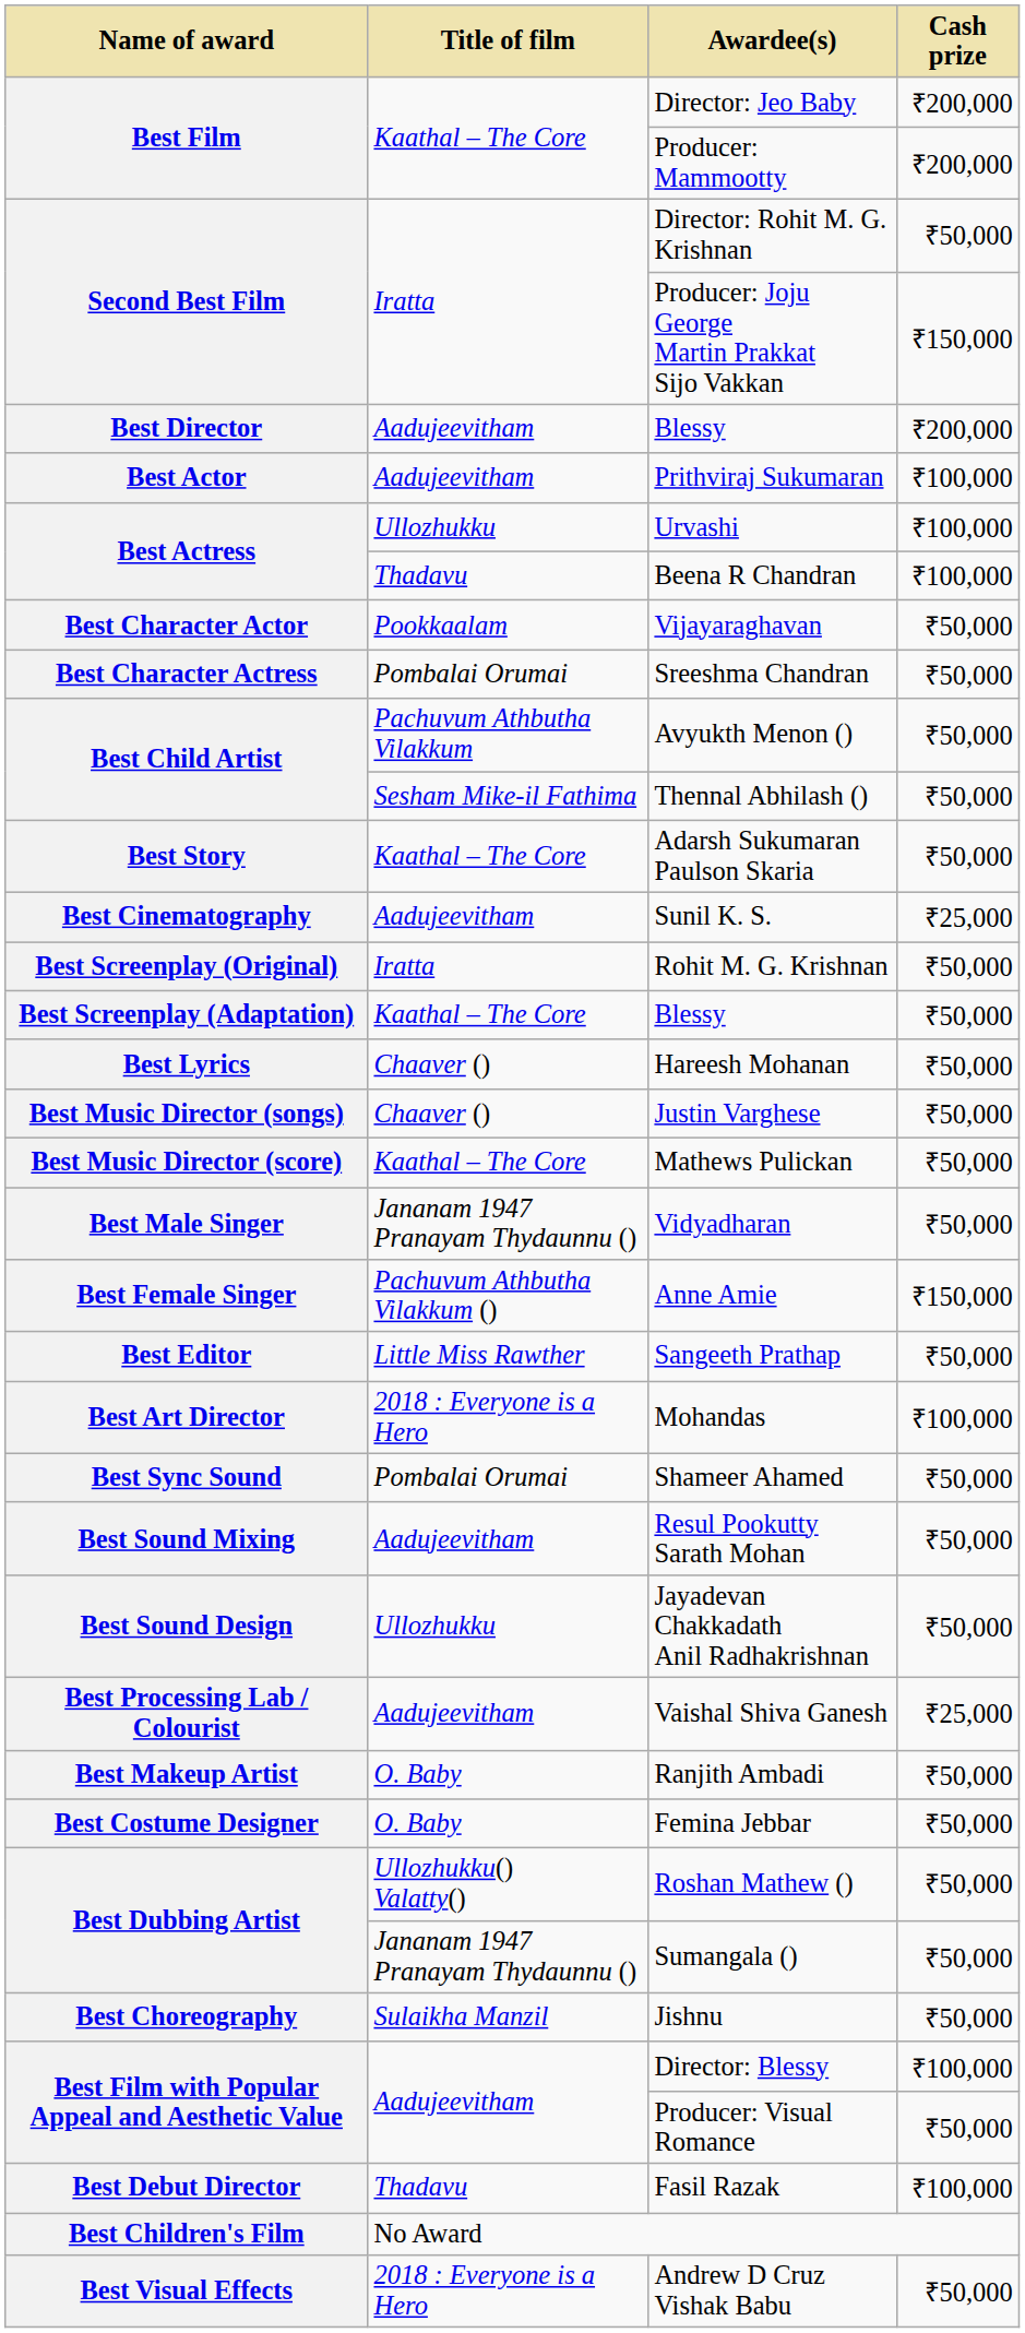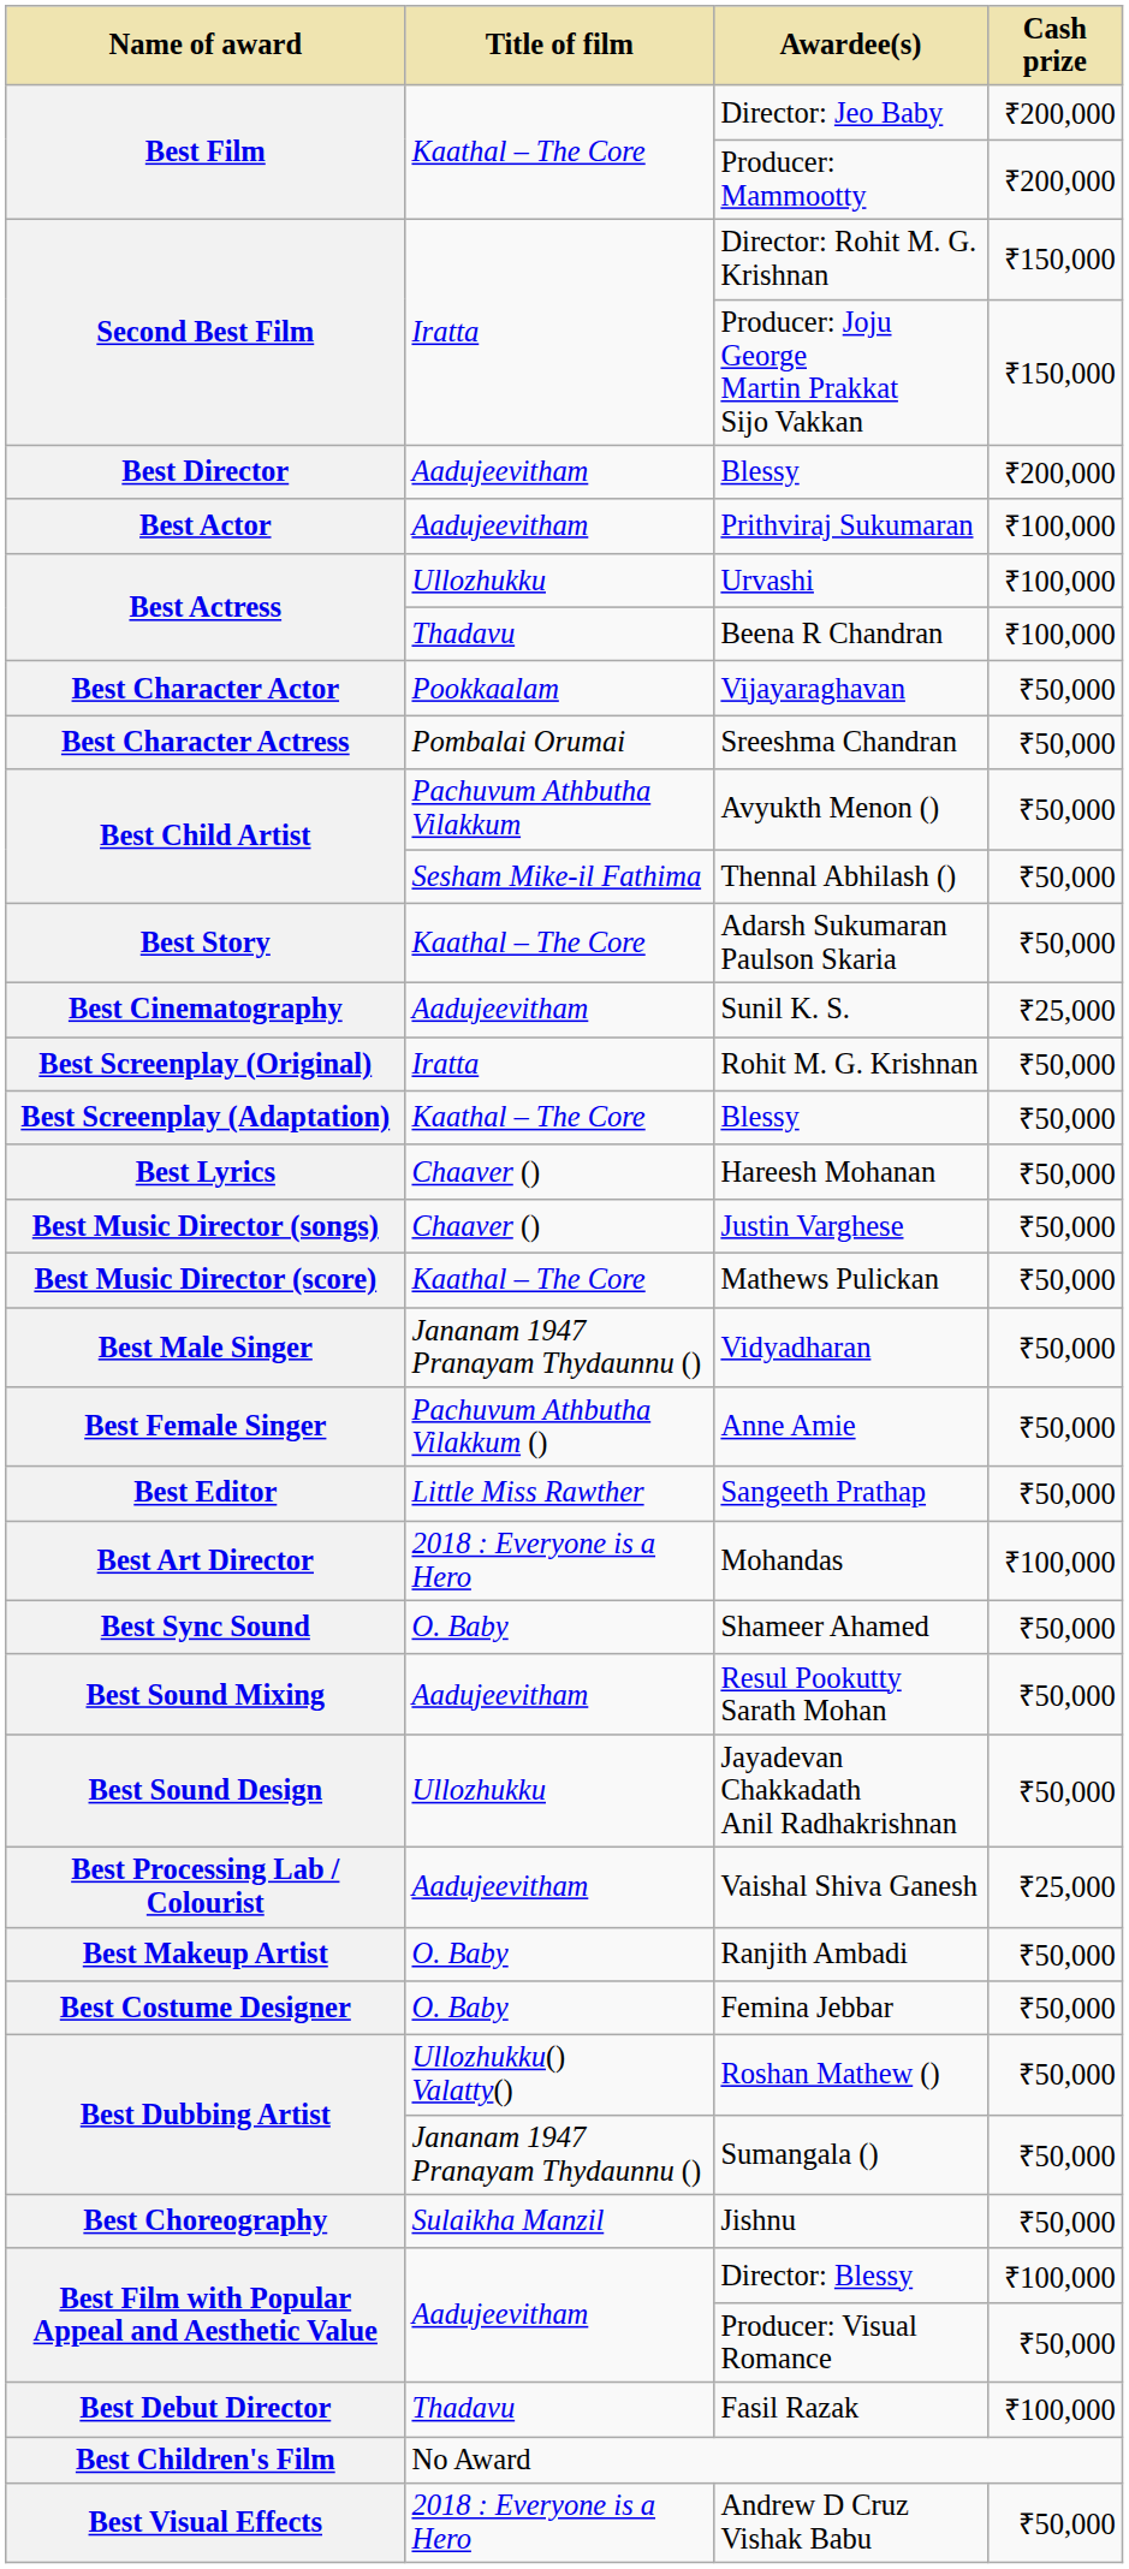 <table class="wikitable plainrowheaders sortable">
 <tr>
 <th style="background-color:#EFE4B0;">Name of award</th>
 <th style="background-color:#EFE4B0;">Title of film</th>
 <th style="background-color:#EFE4B0;">Awardee(s)</th>
 <th style="background-color:#EFE4B0;">Cash prize</th>
 </tr>
 <tr>
 <th scope="row" rowspan="2"><a href='#'>Best Film</a></th>
 <td rowspan="2"><em><a href='#'>Kaathal – The Core</a></em></td>
 <td>Director: <a href='#'>Jeo Baby</a></td>
 <td align="right">₹200,000</td>
 </tr>
 <tr>
 <td>Producer:  <a href='#'>Mammootty</a></td>
 <td align="right">₹200,000</td>
 </tr>
 <tr>
 <th scope="row" rowspan="2"><a href='#'>Second Best Film</a></th>
 <td rowspan="2"><em><a href='#'>Iratta</a></em></td>
 <td>Director: Rohit M. G. Krishnan</td>
-<td align="right">₹50,000</td>
+<td align="right">₹150,000</td>
 </tr>
 <tr>
 <td>Producer: <a href='#'>Joju George</a><br><a href='#'>Martin Prakkat</a><br>Sijo Vakkan</td>
 <td align="right">₹150,000</td>
 </tr>
 <tr>
 <th scope="row"><a href='#'>Best Director</a></th>
 <td><em><a href='#'>Aadujeevitham</a></em></td>
 <td><a href='#'>Blessy</a></td>
 <td align="right">₹200,000</td>
 </tr>
 <tr>
 <th scope="row"><a href='#'>Best Actor</a></th>
 <td><em><a href='#'>Aadujeevitham</a></em></td>
 <td><a href='#'>Prithviraj Sukumaran</a></td>
 <td align="right">₹100,000</td>
 </tr>
 <tr>
 <th scope="row" rowspan="2"><a href='#'>Best Actress</a></th>
 <td><em><a href='#'>Ullozhukku</a></em></td>
 <td><a href='#'>Urvashi</a></td>
 <td align="right">₹100,000</td>
 </tr>
 <tr>
 <td><em><a href='#'>Thadavu</a></em></td>
 <td>Beena R Chandran</td>
 <td align="right">₹100,000</td>
 </tr>
 <tr>
 <th scope="row"><a href='#'>Best Character Actor</a></th>
 <td><em><a href='#'>Pookkaalam</a></em></td>
 <td><a href='#'>Vijayaraghavan</a></td>
 <td align="right">₹50,000</td>
 </tr>
 <tr>
 <th scope="row"><a href='#'>Best Character Actress</a></th>
 <td><em>Pombalai Orumai</em></td>
 <td>Sreeshma Chandran</td>
 <td align="right">₹50,000</td>
 </tr>
 <tr>
 <th scope="row" rowspan="2"><a href='#'>Best Child Artist</a></th>
 <td><em><a href='#'>Pachuvum Athbutha Vilakkum</a></em></td>
 <td>Avyukth Menon ()</td>
 <td align="right">₹50,000</td>
 </tr>
 <tr>
 <td><em><a href='#'>Sesham Mike-il Fathima</a></em></td>
 <td>Thennal Abhilash ()</td>
 <td align="right">₹50,000</td>
 </tr>
 <tr>
 <th scope="row"><a href='#'>Best Story</a></th>
 <td><em><a href='#'>Kaathal – The Core</a></em></td>
 <td>Adarsh Sukumaran<br>Paulson Skaria</td>
 <td align="right">₹50,000</td>
 </tr>
 <tr>
 <th scope="row"><a href='#'>Best Cinematography</a></th>
 <td><em><a href='#'>Aadujeevitham</a></em></td>
 <td>Sunil K. S.</td>
 <td align="right">₹25,000</td>
 </tr>
 <tr>
 <th scope="row"><a href='#'>Best Screenplay (Original)</a></th>
 <td><em><a href='#'>Iratta</a></em></td>
 <td>Rohit M. G. Krishnan</td>
 <td align="right">₹50,000</td>
 </tr>
 <tr>
 <th scope="row"><a href='#'>Best Screenplay (Adaptation)</a></th>
 <td><em><a href='#'>Kaathal – The Core</a></em></td>
 <td><a href='#'>Blessy</a></td>
 <td align="right">₹50,000</td>
 </tr>
 <tr>
 <th scope="row"><a href='#'>Best Lyrics</a></th>
 <td><em><a href='#'>Chaaver</a></em> ()</td>
 <td>Hareesh Mohanan</td>
 <td align="right">₹50,000</td>
 </tr>
 <tr>
 <th scope="row"><a href='#'>Best Music Director (songs)</a></th>
 <td><em><a href='#'>Chaaver</a></em> ()</td>
 <td><a href='#'>Justin Varghese</a></td>
 <td align="right">₹50,000</td>
 </tr>
 <tr>
 <th scope="row"><a href='#'>Best Music Director (score)</a></th>
 <td><em><a href='#'>Kaathal – The Core</a></em></td>
 <td>Mathews Pulickan</td>
 <td align="right">₹50,000</td>
 </tr>
 <tr>
 <th scope="row"><a href='#'>Best Male Singer</a></th>
 <td><em>Jananam 1947 Pranayam Thydaunnu</em> ()</td>
 <td><a href='#'>Vidyadharan</a></td>
 <td align="right">₹50,000</td>
 </tr>
 <tr>
 <th scope="row"><a href='#'>Best Female Singer</a></th>
 <td><em><a href='#'>Pachuvum Athbutha Vilakkum</a></em> ()</td>
 <td><a href='#'>Anne Amie</a></td>
-<td align="right">₹150,000</td>
+<td align="right">₹50,000</td>
 </tr>
 <tr>
 <th scope="row"><a href='#'>Best Editor</a></th>
 <td><em><a href='#'>Little Miss Rawther</a></em></td>
 <td><a href='#'>Sangeeth Prathap</a></td>
 <td align="right">₹50,000</td>
 </tr>
 <tr>
 <th scope="row"><a href='#'>Best Art Director</a></th>
 <td><em><a href='#'>2018 : Everyone is a Hero</a></em></td>
 <td>Mohandas</td>
 <td align="right">₹100,000</td>
 </tr>
 <tr>
 <th scope="row"><a href='#'>Best Sync Sound</a></th>
-<td><em>Pombalai Orumai</em></td>
+<td><em><a href='#'>O. Baby</a></em></td>
 <td>Shameer Ahamed</td>
 <td align="right">₹50,000</td>
 </tr>
 <tr>
 <th scope="row"><a href='#'>Best Sound Mixing</a></th>
 <td><em><a href='#'>Aadujeevitham</a></em></td>
 <td><a href='#'>Resul Pookutty</a><br>Sarath Mohan</td>
 <td align="right">₹50,000</td>
 </tr>
 <tr>
 <th scope="row"><a href='#'>Best Sound Design</a></th>
 <td><em><a href='#'>Ullozhukku</a></em></td>
 <td>Jayadevan Chakkadath <br> Anil Radhakrishnan</td>
 <td align="right">₹50,000</td>
 </tr>
 <tr>
 <th scope="row"><a href='#'>Best Processing Lab / Colourist</a></th>
 <td><em><a href='#'>Aadujeevitham</a></em></td>
 <td>Vaishal Shiva Ganesh</td>
 <td align="right">₹25,000</td>
 </tr>
 <tr>
 <th scope="row"><a href='#'>Best Makeup Artist</a></th>
 <td><em><a href='#'>O. Baby</a></em></td>
 <td>Ranjith Ambadi</td>
 <td align="right">₹50,000</td>
 </tr>
 <tr>
 <th scope="row"><a href='#'>Best Costume Designer</a></th>
 <td><em><a href='#'>O. Baby</a></em></td>
 <td>Femina Jebbar</td>
 <td align="right">₹50,000</td>
 </tr>
 <tr>
 <th scope="row" rowspan="2"><a href='#'>Best Dubbing Artist</a></th>
 <td><em><a href='#'>Ullozhukku</a></em>()<br><em><a href='#'>Valatty</a></em>()</td>
 <td><a href='#'>Roshan Mathew</a> ()</td>
 <td align="right">₹50,000</td>
 </tr>
 <tr>
 <td><em>Jananam 1947 Pranayam Thydaunnu</em> ()</td>
 <td>Sumangala ()</td>
 <td align="right">₹50,000</td>
 </tr>
 <tr>
 <th scope="row"><a href='#'>Best Choreography</a></th>
 <td><em><a href='#'>Sulaikha Manzil</a></em></td>
 <td>Jishnu</td>
 <td align="right">₹50,000</td>
 </tr>
 <tr>
 <th scope="row" rowspan="2"><a href='#'>Best Film with Popular Appeal and Aesthetic Value</a></th>
 <td rowspan="2"><em><a href='#'>Aadujeevitham</a></em></td>
 <td>Director: <a href='#'>Blessy</a></td>
 <td align="right">₹100,000</td>
 </tr>
 <tr>
 <td>Producer: Visual Romance</td>
 <td align="right">₹50,000</td>
 </tr>
 <tr>
 <th scope="row"><a href='#'>Best Debut Director</a></th>
 <td><em><a href='#'>Thadavu</a></em></td>
 <td>Fasil Razak</td>
 <td align="right">₹100,000</td>
 </tr>
 <tr>
 <th scope="row"><a href='#'>Best Children's Film</a></th>
 <td colspan="3">No Award</td>
 </tr>
 <tr>
 <th scope="row"><a href='#'>Best Visual Effects</a></th>
 <td><em><a href='#'>2018 : Everyone is a Hero</a></em></td>
 <td>Andrew D Cruz <br> Vishak Babu</td>
 <td align="right">₹50,000</td>
 </tr>
 </table>
